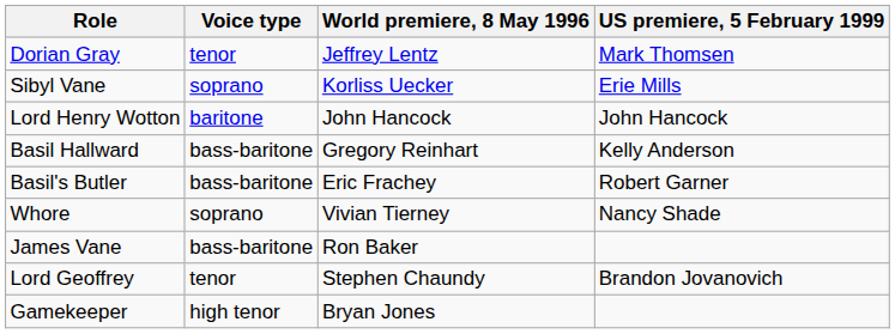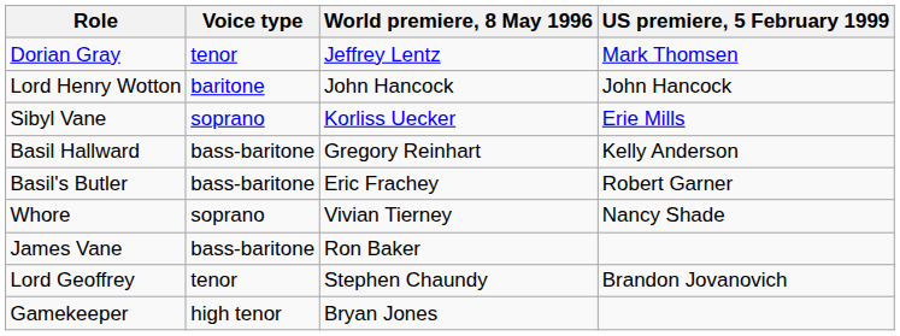 <table class="wikitable">
 <tr>
 <th>Role</th>
 <th>Voice type</th>
 <th>World premiere, 8 May 1996</th>
 <th>US premiere, 5 February 1999</th>
 </tr>
 <tr>
 <td><a href='#'>Dorian Gray</a></td>
 <td><a href='#'>tenor</a></td>
 <td><a href='#'>Jeffrey Lentz</a></td>
 <td><a href='#'>Mark Thomsen</a></td>
 </tr>
 <tr>
+<td>Lord Henry Wotton</td>
+<td><a href='#'>baritone</a></td>
+<td>John Hancock</td>
+<td>John Hancock</td>
+</tr>
+<tr>
 <td>Sibyl Vane</td>
 <td><a href='#'>soprano</a></td>
 <td><a href='#'>Korliss Uecker</a></td>
 <td><a href='#'>Erie Mills</a></td>
-</tr>
-<tr>
-<td>Lord Henry Wotton</td>
-<td><a href='#'>baritone</a></td>
-<td>John Hancock</td>
-<td>John Hancock</td>
 </tr>
 <tr>
 <td>Basil Hallward</td>
 <td>bass-baritone</td>
 <td>Gregory Reinhart</td>
 <td>Kelly Anderson</td>
 </tr>
 <tr>
 <td>Basil's Butler</td>
 <td>bass-baritone</td>
 <td>Eric Frachey</td>
 <td>Robert Garner</td>
 </tr>
 <tr>
 <td>Whore</td>
 <td>soprano</td>
 <td>Vivian Tierney</td>
 <td>Nancy Shade</td>
 </tr>
 <tr>
 <td>James Vane</td>
 <td>bass-baritone</td>
 <td>Ron Baker</td>
 <td></td>
 </tr>
 <tr>
 <td>Lord Geoffrey</td>
 <td>tenor</td>
 <td>Stephen Chaundy</td>
 <td>Brandon Jovanovich</td>
 </tr>
 <tr>
 <td>Gamekeeper</td>
 <td>high tenor</td>
 <td>Bryan Jones</td>
 <td></td>
 </tr>
 </table>
